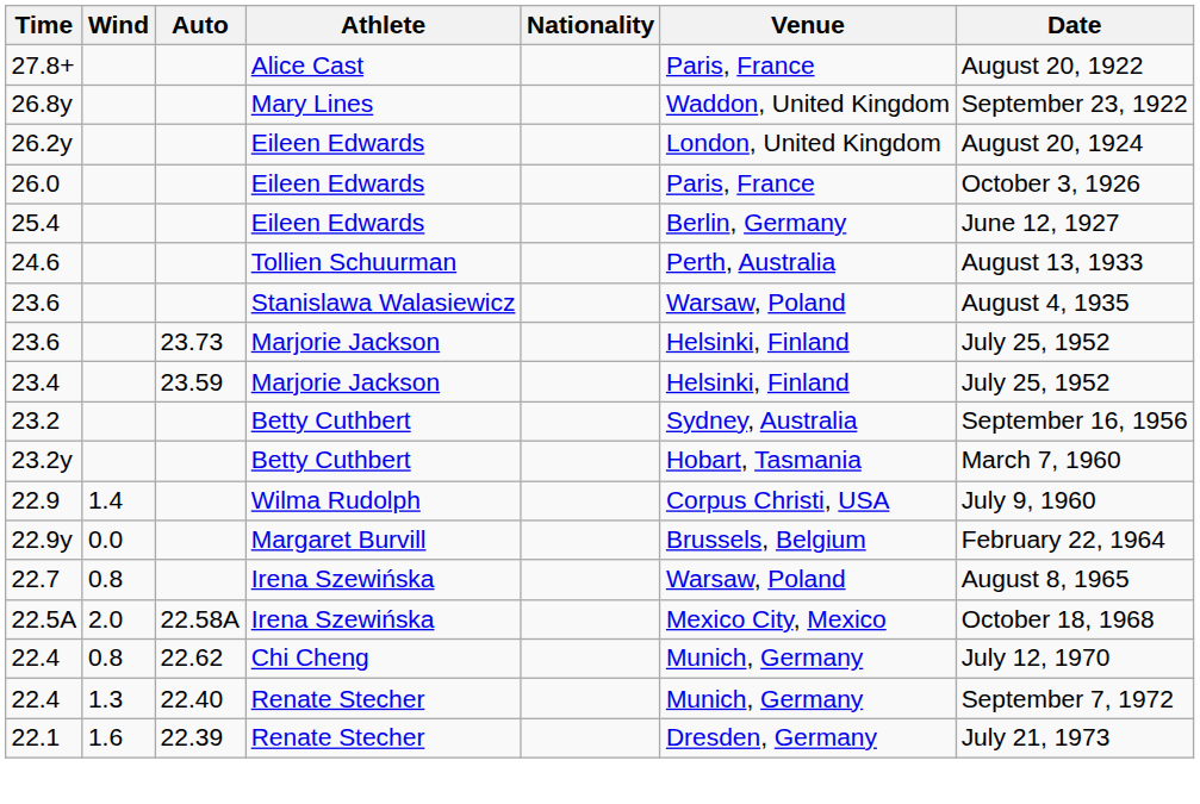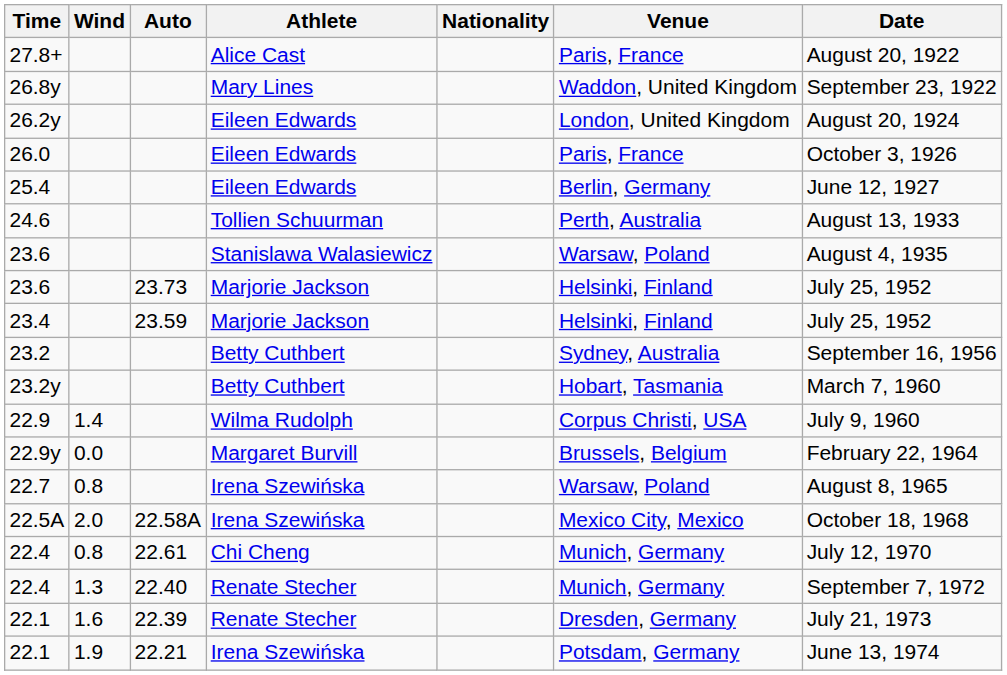 <table class="wikitable" border="1">
 <tr>
 <th>Time</th>
 <th>Wind</th>
 <th>Auto</th>
 <th>Athlete</th>
 <th>Nationality</th>
 <th>Venue</th>
 <th>Date</th>
 </tr>
 <tr>
 <td>27.8+</td>
 <td></td>
 <td></td>
 <td><a href='#'>Alice Cast</a></td>
 <td></td>
 <td><a href='#'>Paris</a>, <a href='#'>France</a></td>
 <td>August 20, 1922</td>
 </tr>
 <tr>
 <td>26.8y</td>
 <td></td>
 <td></td>
 <td><a href='#'>Mary Lines</a></td>
 <td></td>
 <td><a href='#'>Waddon</a>, United Kingdom</td>
 <td>September 23, 1922</td>
 </tr>
 <tr>
 <td>26.2y</td>
 <td></td>
 <td></td>
 <td><a href='#'>Eileen Edwards</a></td>
 <td></td>
 <td><a href='#'>London</a>, United Kingdom</td>
 <td>August 20, 1924</td>
 </tr>
 <tr>
 <td>26.0</td>
 <td></td>
 <td></td>
 <td><a href='#'>Eileen Edwards</a></td>
 <td></td>
 <td><a href='#'>Paris</a>, <a href='#'>France</a></td>
 <td>October 3, 1926</td>
 </tr>
 <tr>
 <td>25.4</td>
 <td></td>
 <td></td>
 <td><a href='#'>Eileen Edwards</a></td>
 <td></td>
 <td><a href='#'>Berlin</a>, <a href='#'>Germany</a></td>
 <td>June 12, 1927</td>
 </tr>
 <tr>
 <td>24.6</td>
 <td></td>
 <td></td>
 <td><a href='#'>Tollien Schuurman</a></td>
 <td></td>
 <td><a href='#'>Perth</a>, <a href='#'>Australia</a></td>
 <td>August 13, 1933</td>
 </tr>
 <tr>
 <td>23.6</td>
 <td></td>
 <td></td>
 <td><a href='#'>Stanislawa Walasiewicz</a></td>
 <td></td>
 <td><a href='#'>Warsaw</a>, <a href='#'>Poland</a></td>
 <td>August 4, 1935</td>
 </tr>
 <tr>
 <td>23.6</td>
 <td></td>
 <td>23.73</td>
 <td><a href='#'>Marjorie Jackson</a></td>
 <td></td>
 <td><a href='#'>Helsinki</a>, <a href='#'>Finland</a></td>
 <td>July 25, 1952</td>
 </tr>
 <tr>
 <td>23.4</td>
 <td></td>
 <td>23.59</td>
 <td><a href='#'>Marjorie Jackson</a></td>
 <td></td>
 <td><a href='#'>Helsinki</a>, <a href='#'>Finland</a></td>
 <td>July 25, 1952</td>
 </tr>
 <tr>
 <td>23.2</td>
 <td></td>
 <td></td>
 <td><a href='#'>Betty Cuthbert</a></td>
 <td></td>
 <td><a href='#'>Sydney</a>, <a href='#'>Australia</a></td>
 <td>September 16, 1956</td>
 </tr>
 <tr>
 <td>23.2y</td>
 <td></td>
 <td></td>
 <td><a href='#'>Betty Cuthbert</a></td>
 <td></td>
 <td><a href='#'>Hobart</a>, <a href='#'>Tasmania</a></td>
 <td>March 7, 1960</td>
 </tr>
 <tr>
 <td>22.9</td>
 <td>1.4</td>
 <td></td>
 <td><a href='#'>Wilma Rudolph</a></td>
 <td></td>
 <td><a href='#'>Corpus Christi</a>, <a href='#'>USA</a></td>
 <td>July 9, 1960</td>
 </tr>
 <tr>
 <td>22.9y</td>
 <td>0.0</td>
 <td></td>
 <td><a href='#'>Margaret Burvill</a></td>
 <td></td>
 <td><a href='#'>Brussels</a>, <a href='#'>Belgium</a></td>
 <td>February 22, 1964</td>
 </tr>
 <tr>
 <td>22.7</td>
 <td>0.8</td>
 <td></td>
 <td><a href='#'>Irena Szewińska</a></td>
 <td></td>
 <td><a href='#'>Warsaw</a>, <a href='#'>Poland</a></td>
 <td>August 8, 1965</td>
 </tr>
 <tr>
 <td>22.5A</td>
 <td>2.0</td>
 <td>22.58A</td>
 <td><a href='#'>Irena Szewińska</a></td>
 <td></td>
 <td><a href='#'>Mexico City</a>, <a href='#'>Mexico</a></td>
 <td>October 18, 1968</td>
 </tr>
 <tr>
 <td>22.4</td>
 <td>0.8</td>
-<td>22.62</td>
+<td>22.61</td>
 <td><a href='#'>Chi Cheng</a></td>
 <td></td>
 <td><a href='#'>Munich</a>, <a href='#'>Germany</a></td>
 <td>July 12, 1970</td>
 </tr>
 <tr>
 <td>22.4</td>
 <td>1.3</td>
 <td>22.40</td>
 <td><a href='#'>Renate Stecher</a></td>
 <td></td>
 <td><a href='#'>Munich</a>, <a href='#'>Germany</a></td>
 <td>September 7, 1972</td>
 </tr>
 <tr>
 <td>22.1</td>
 <td>1.6</td>
 <td>22.39</td>
 <td><a href='#'>Renate Stecher</a></td>
 <td></td>
 <td><a href='#'>Dresden</a>, <a href='#'>Germany</a></td>
 <td>July 21, 1973</td>
 </tr>
+<tr>
+<td>22.1</td>
+<td>1.9</td>
+<td>22.21</td>
+<td><a href='#'>Irena Szewińska</a></td>
+<td></td>
+<td><a href='#'>Potsdam</a>, <a href='#'>Germany</a></td>
+<td>June 13, 1974</td>
+</tr>
 </table>
